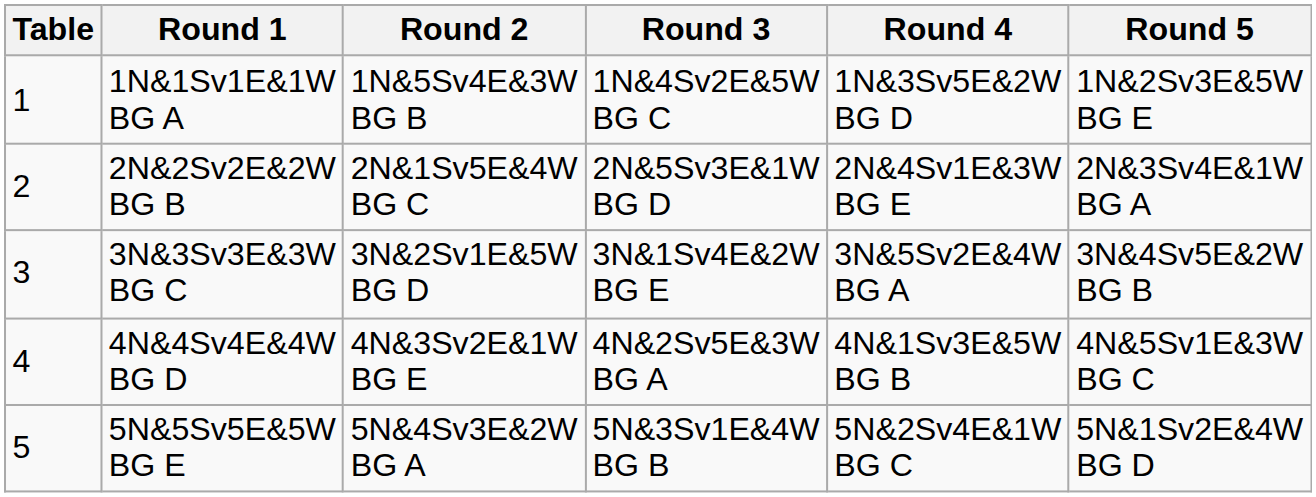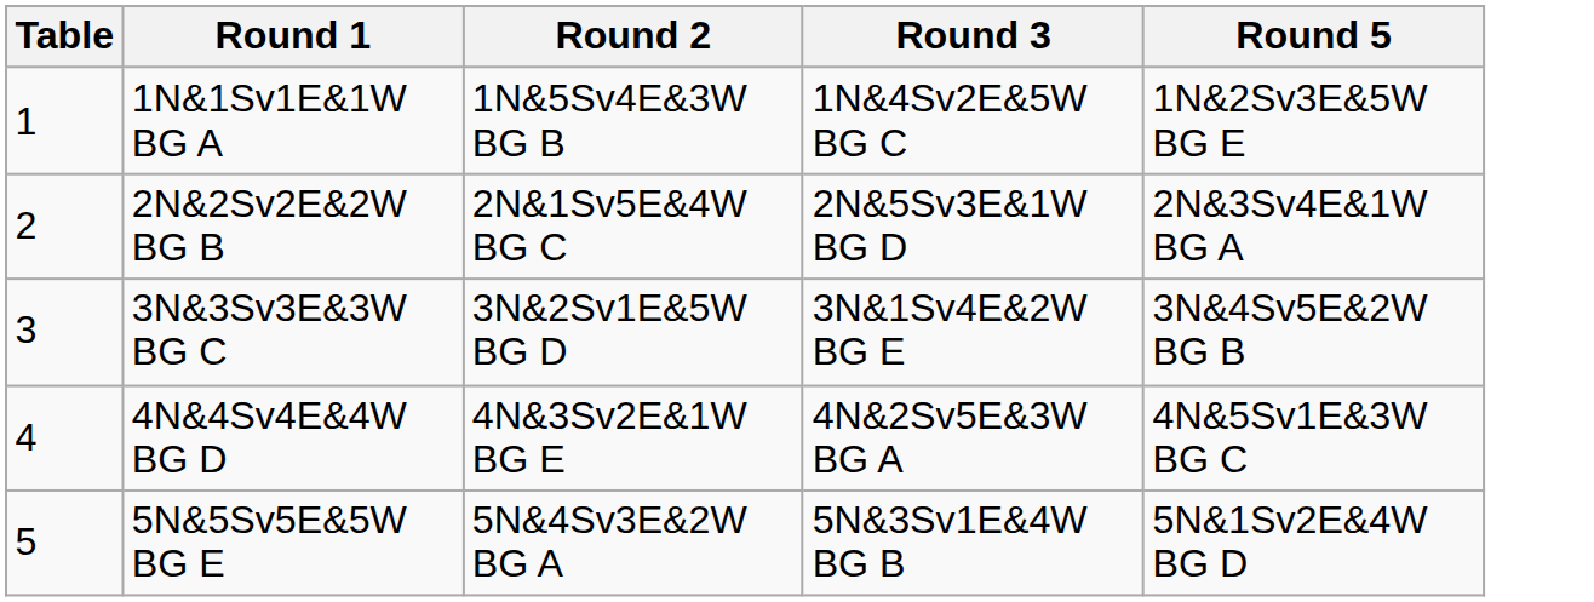 <table class="wikitable">
 <tr>
 <th>Table</th>
 <th>Round 1</th>
 <th>Round 2</th>
 <th>Round 3</th>
-<th>Round 4</th>
 <th>Round 5</th>
 </tr>
 <tr>
 <td>1</td>
 <td>1N&1Sv1E&1W BG A</td>
 <td>1N&5Sv4E&3W BG B</td>
 <td>1N&4Sv2E&5W BG C</td>
-<td>1N&3Sv5E&2W BG D</td>
 <td>1N&2Sv3E&5W BG E</td>
 </tr>
 <tr>
 <td>2</td>
 <td>2N&2Sv2E&2W BG B</td>
 <td>2N&1Sv5E&4W BG C</td>
 <td>2N&5Sv3E&1W BG D</td>
-<td>2N&4Sv1E&3W BG E</td>
 <td>2N&3Sv4E&1W BG A</td>
 </tr>
 <tr>
 <td>3</td>
 <td>3N&3Sv3E&3W BG C</td>
 <td>3N&2Sv1E&5W BG D</td>
 <td>3N&1Sv4E&2W BG E</td>
-<td>3N&5Sv2E&4W BG A</td>
 <td>3N&4Sv5E&2W BG B</td>
 </tr>
 <tr>
 <td>4</td>
 <td>4N&4Sv4E&4W BG D</td>
 <td>4N&3Sv2E&1W BG E</td>
 <td>4N&2Sv5E&3W BG A</td>
-<td>4N&1Sv3E&5W BG B</td>
 <td>4N&5Sv1E&3W BG C</td>
 </tr>
 <tr>
 <td>5</td>
 <td>5N&5Sv5E&5W BG E</td>
 <td>5N&4Sv3E&2W BG A</td>
 <td>5N&3Sv1E&4W BG B</td>
-<td>5N&2Sv4E&1W BG C</td>
 <td>5N&1Sv2E&4W BG D</td>
 </tr>
 </table>
